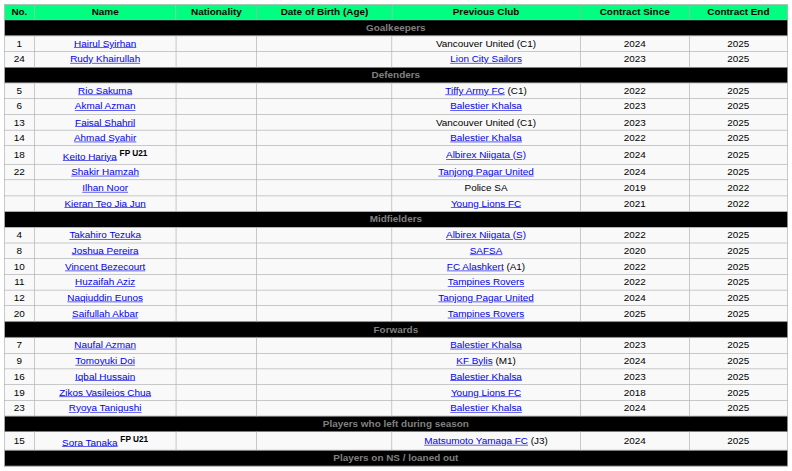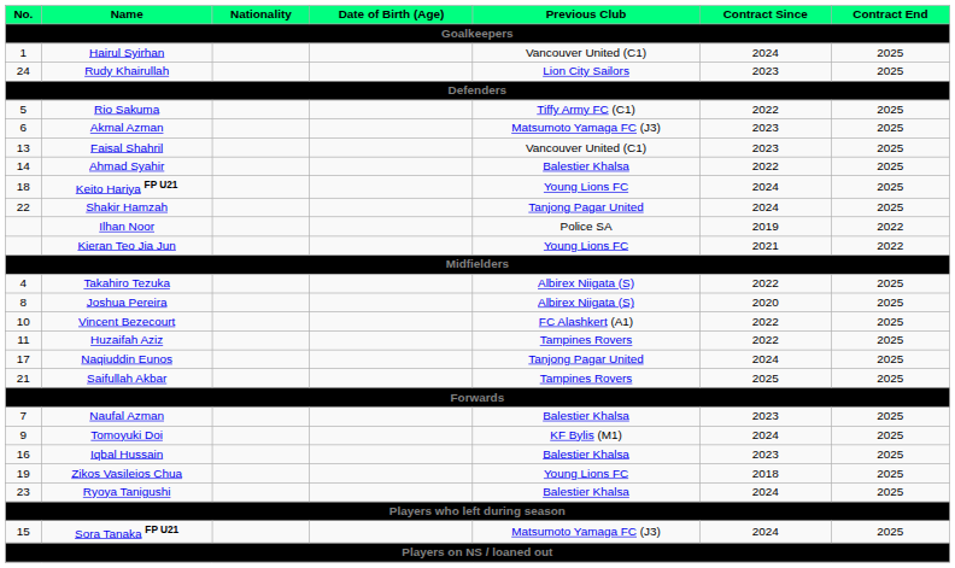 <table class="wikitable" style="text-align:center; font-size:100%; width:100%;">
 <tr>
 <th style="background:#00FF80; color:black; text-align:center;">No.</th>
 <th style="background:#00FF80; color:black; text-align:center;">Name</th>
 <th style="background:#00FF80; color:black; text-align:center;">Nationality</th>
 <th style="background:#00FF80; color:black; text-align:center;">Date of Birth (Age)</th>
 <th style="background:#00FF80; color:black; text-align:center;">Previous Club</th>
 <th style="background:#00FF80; color:black; text-align:center;">Contract Since</th>
 <th style="background:#00FF80; color:black; text-align:center;">Contract End</th>
 </tr>
 <tr>
 <th colspan="8" style="background:black; color:grey; text-align:center;">Goalkeepers</th>
 </tr>
 <tr>
 <td>1</td>
 <td><a href='#'>Hairul Syirhan</a></td>
 <td></td>
 <td></td>
 <td> Vancouver United (C1)</td>
 <td>2024</td>
 <td>2025</td>
 </tr>
 <tr>
 <td>24</td>
 <td><a href='#'>Rudy Khairullah</a></td>
 <td></td>
 <td></td>
 <td> <a href='#'>Lion City Sailors</a></td>
 <td>2023</td>
 <td>2025</td>
 </tr>
 <tr>
 <th colspan="8" style="background:black; color:gray; text-align:center;">Defenders</th>
 </tr>
 <tr>
 <td>5</td>
 <td><a href='#'>Rio Sakuma</a></td>
 <td></td>
 <td></td>
 <td> <a href='#'>Tiffy Army FC</a> (C1)</td>
 <td>2022</td>
 <td>2025</td>
 </tr>
 <tr>
 <td>6</td>
 <td><a href='#'>Akmal Azman</a></td>
 <td></td>
 <td></td>
-<td> <a href='#'>Balestier Khalsa</a></td>
+<td> <a href='#'>Matsumoto Yamaga FC</a> (J3)</td>
 <td>2023</td>
 <td>2025</td>
 </tr>
 <tr>
 <td>13</td>
 <td><a href='#'>Faisal Shahril</a></td>
 <td></td>
 <td></td>
 <td> Vancouver United (C1)</td>
 <td>2023</td>
 <td>2025</td>
 </tr>
 <tr>
 <td>14</td>
 <td><a href='#'>Ahmad Syahir</a></td>
 <td></td>
 <td></td>
 <td> <a href='#'>Balestier Khalsa</a></td>
 <td>2022</td>
 <td>2025</td>
 </tr>
 <tr>
 <td>18</td>
 <td><a href='#'>Keito Hariya</a> <sup><strong>FP U21</strong></sup></td>
 <td></td>
 <td></td>
-<td> <a href='#'>Albirex Niigata (S)</a></td>
+<td> <a href='#'>Young Lions FC</a></td>
 <td>2024</td>
 <td>2025</td>
 </tr>
 <tr>
 <td>22</td>
 <td><a href='#'>Shakir Hamzah</a></td>
 <td></td>
 <td></td>
 <td> <a href='#'>Tanjong Pagar United</a></td>
 <td>2024</td>
 <td>2025</td>
 </tr>
 <tr>
 <td></td>
 <td><a href='#'>Ilhan Noor</a></td>
 <td></td>
 <td></td>
 <td> Police SA</td>
 <td>2019</td>
 <td>2022</td>
 </tr>
 <tr>
 <td></td>
 <td><a href='#'>Kieran Teo Jia Jun</a></td>
 <td></td>
 <td></td>
 <td> <a href='#'>Young Lions FC</a></td>
 <td>2021</td>
 <td>2022</td>
 </tr>
 <tr>
 <th colspan="8" style="background:black; color:gray; text-align:center;">Midfielders</th>
 </tr>
 <tr>
 <td>4</td>
 <td><a href='#'>Takahiro Tezuka</a></td>
 <td></td>
 <td></td>
 <td> <a href='#'>Albirex Niigata (S)</a></td>
 <td>2022</td>
 <td>2025</td>
 </tr>
 <tr>
 <td>8</td>
 <td><a href='#'>Joshua Pereira</a></td>
 <td></td>
 <td></td>
-<td> <a href='#'>SAFSA</a></td>
+<td> <a href='#'>Albirex Niigata (S)</a></td>
 <td>2020</td>
 <td>2025</td>
 </tr>
 <tr>
 <td>10</td>
 <td><a href='#'>Vincent Bezecourt</a></td>
 <td></td>
 <td></td>
 <td> <a href='#'>FC Alashkert</a> (A1)</td>
 <td>2022</td>
 <td>2025</td>
 </tr>
 <tr>
 <td>11</td>
 <td><a href='#'>Huzaifah Aziz</a></td>
 <td></td>
 <td></td>
 <td> <a href='#'>Tampines Rovers</a></td>
 <td>2022</td>
 <td>2025</td>
 </tr>
 <tr>
-<td>12</td>
+<td>17</td>
 <td><a href='#'>Naqiuddin Eunos</a></td>
 <td></td>
 <td></td>
 <td> <a href='#'>Tanjong Pagar United</a></td>
 <td>2024</td>
 <td>2025</td>
 </tr>
 <tr>
-<td>20</td>
+<td>21</td>
 <td><a href='#'>Saifullah Akbar</a></td>
 <td></td>
 <td></td>
 <td> <a href='#'>Tampines Rovers</a></td>
 <td>2025</td>
 <td>2025</td>
 </tr>
 <tr>
 <th colspan="8" style="background:black; color:gray; text-align:center;">Forwards</th>
 </tr>
 <tr>
 <td>7</td>
 <td><a href='#'>Naufal Azman</a></td>
 <td></td>
 <td></td>
 <td> <a href='#'>Balestier Khalsa</a></td>
 <td>2023</td>
 <td>2025</td>
 </tr>
 <tr>
 <td>9</td>
 <td><a href='#'>Tomoyuki Doi</a></td>
 <td></td>
 <td></td>
 <td> <a href='#'>KF Bylis</a> (M1)</td>
 <td>2024</td>
 <td>2025</td>
 </tr>
 <tr>
 <td>16</td>
 <td><a href='#'>Iqbal Hussain</a></td>
 <td></td>
 <td></td>
 <td> <a href='#'>Balestier Khalsa</a></td>
 <td>2023</td>
 <td>2025</td>
 </tr>
 <tr>
 <td>19</td>
 <td><a href='#'>Zikos Vasileios Chua</a></td>
 <td></td>
 <td></td>
 <td> <a href='#'>Young Lions FC</a></td>
 <td>2018</td>
 <td>2025</td>
 </tr>
 <tr>
 <td>23</td>
 <td><a href='#'>Ryoya Tanigushi</a></td>
 <td></td>
 <td></td>
 <td> <a href='#'>Balestier Khalsa</a></td>
 <td>2024</td>
 <td>2025</td>
 </tr>
 <tr>
 <th colspan="8" style="background:black; color:gray; text-align:center;">Players who left during season</th>
 </tr>
 <tr>
 <td>15</td>
 <td><a href='#'>Sora Tanaka</a> <sup><strong>FP U21</strong></sup></td>
 <td></td>
 <td></td>
 <td> <a href='#'>Matsumoto Yamaga FC</a> (J3)</td>
 <td>2024</td>
 <td>2025</td>
 </tr>
 <tr>
 <th colspan="8" style="background:black; color:gray; text-align:center;">Players on NS / loaned out</th>
 </tr>
 <tr>
 </tr>
 </table>
